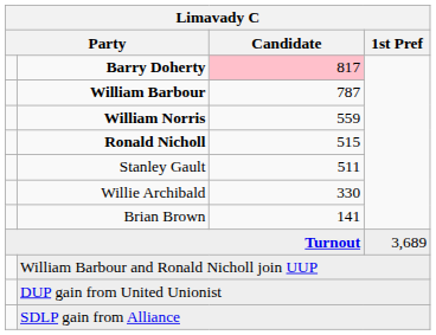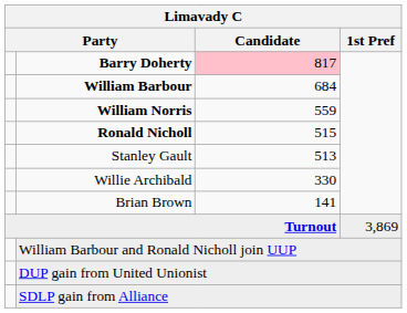 <table class="wikitable">
 <tr>
 <th colspan="4" align="center">Limavady C</th>
 </tr>
 <tr>
 <th colspan="2" align="center" width=200>Party</th>
 <th width=150>Candidate</th>
 <th width=60>1st Pref</th>
 </tr>
 <tr>
 <td></td>
 <td align="right"><strong>Barry Doherty</strong></td>
 <td align="right" style="background: pink;">817</td>
 </tr>
 <tr>
 <td></td>
 <td align="right"><strong>William Barbour</strong></td>
-<td align="right">787</td>
+<td align="right">684</td>
 </tr>
 <tr>
 <td></td>
 <td align="right"><strong>William Norris</strong></td>
 <td align="right">559</td>
 </tr>
 <tr>
 <td></td>
 <td align="right"><strong>Ronald Nicholl</strong></td>
 <td align="right">515</td>
 </tr>
 <tr>
 <td></td>
 <td align="right">Stanley Gault</td>
-<td align="right">511</td>
+<td align="right">513</td>
 </tr>
 <tr>
 <td></td>
 <td align="right">Willie Archibald</td>
 <td align="right">330</td>
 </tr>
 <tr>
 <td></td>
 <td align="right">Brian Brown</td>
 <td align="right">141</td>
 </tr>
 <tr bgcolor="EEEEEE">
 <td colspan=3 align="right"><strong><a href='#'>Turnout</a></strong></td>
-<td align="right">3,689</td>
+<td align="right">3,869</td>
 </tr>
 <tr>
 <td bgcolor=></td>
 <td colspan=3 bgcolor="EEEEEE">William Barbour and Ronald Nicholl join <a href='#'>UUP</a></td>
 </tr>
 <tr>
 <td bgcolor=></td>
 <td colspan=3 bgcolor="EEEEEE"><a href='#'>DUP</a> gain from United Unionist</td>
 </tr>
 <tr>
 <td bgcolor=></td>
 <td colspan=3 bgcolor="EEEEEE"><a href='#'>SDLP</a> gain from <a href='#'>Alliance</a></td>
 </tr>
 </table>
